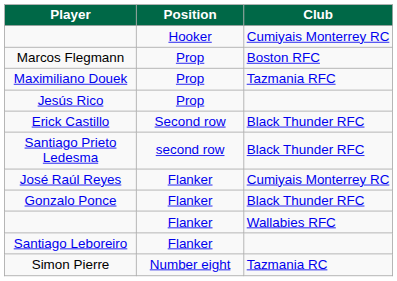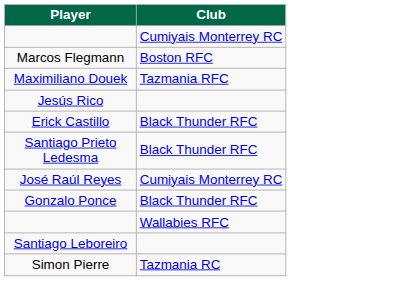 <table class="wikitable" style="text-align:center">
 <tr>
 <th style="background:#006847; color:white; width:150px">Player</th>
-<th style="background:#006847; color:white; width:120px">Position</th>
 <th style="background:#006847; color:white; width:170px">Club</th>
 </tr>
 <tr>
 <td></td>
-<td><a href='#'>Hooker</a></td>
 <td align=left> <a href='#'>Cumiyais Monterrey RC</a></td>
 </tr>
 <tr>
 <td>Marcos Flegmann</td>
-<td><a href='#'>Prop</a></td>
 <td align=left> <a href='#'>Boston RFC</a></td>
 </tr>
 <tr>
 <td><a href='#'>Maximiliano Douek</a></td>
-<td><a href='#'>Prop</a></td>
 <td align=left> <a href='#'>Tazmania RFC</a></td>
 </tr>
 <tr>
 <td><a href='#'>Jesús Rico</a></td>
-<td><a href='#'>Prop</a></td>
 <td></td>
 </tr>
 <tr>
 <td><a href='#'>Erick Castillo</a></td>
-<td><a href='#'>Second row</a></td>
 <td align=left> <a href='#'>Black Thunder RFC</a></td>
 </tr>
 <tr>
 <td><a href='#'>Santiago Prieto Ledesma</a></td>
-<td><a href='#'>second row</a></td>
 <td align=left> <a href='#'>Black Thunder RFC</a></td>
 </tr>
 <tr>
 <td><a href='#'>José Raúl Reyes</a></td>
-<td><a href='#'>Flanker</a></td>
 <td align=left> <a href='#'>Cumiyais Monterrey RC</a></td>
 </tr>
 <tr>
 <td><a href='#'>Gonzalo Ponce</a></td>
-<td><a href='#'>Flanker</a></td>
 <td align=left> <a href='#'>Black Thunder RFC</a></td>
 </tr>
 <tr>
 <td></td>
-<td><a href='#'>Flanker</a></td>
 <td align=left> <a href='#'>Wallabies RFC</a></td>
 </tr>
 <tr>
 <td><a href='#'>Santiago Leboreiro</a></td>
-<td><a href='#'>Flanker</a></td>
 <td align=left></td>
 </tr>
 <tr>
 <td>Simon Pierre</td>
-<td><a href='#'>Number eight</a></td>
 <td align=left> <a href='#'>Tazmania RC</a></td>
 </tr>
 </table>
